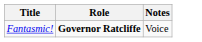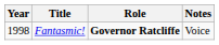 <table class="wikitable sortable">
 <tr>
+<th>Year</th>
 <th>Title</th>
 <th>Role</th>
 <th class="unsortable">Notes</th>
 </tr>
 <tr>
+<td>1998</td>
 <td><em><a href='#'>Fantasmic!</a></em></td>
 <td><strong>Governor Ratcliffe</strong></td>
 <td>Voice</td>
 </tr>
 </table>
